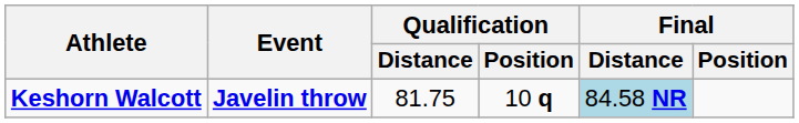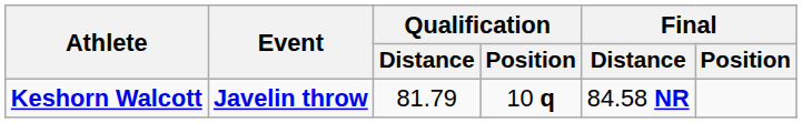 <table class=wikitable style="font-size:90%">
 <tr>
 <th rowspan="2">Athlete</th>
 <th rowspan="2">Event</th>
 <th colspan="2">Qualification</th>
 <th colspan="2">Final</th>
 </tr>
 <tr style="font-size:95%">
 <th>Distance</th>
 <th>Position</th>
 <th>Distance</th>
 <th>Position</th>
 </tr>
 <tr align=center>
 <td align=left><strong><a href='#'>Keshorn Walcott</a></strong></td>
 <td align=left><strong><a href='#'>Javelin throw</a></strong></td>
-<td>81.75</td>
+<td>81.79</td>
 <td>10 <strong>q</strong></td>
-<td style="background: lightblue;">84.58 <strong><a href='#'>NR</a></strong></td>
+<td>84.58 <strong><a href='#'>NR</a></strong></td>
 <td></td>
 </tr>
 </table>
